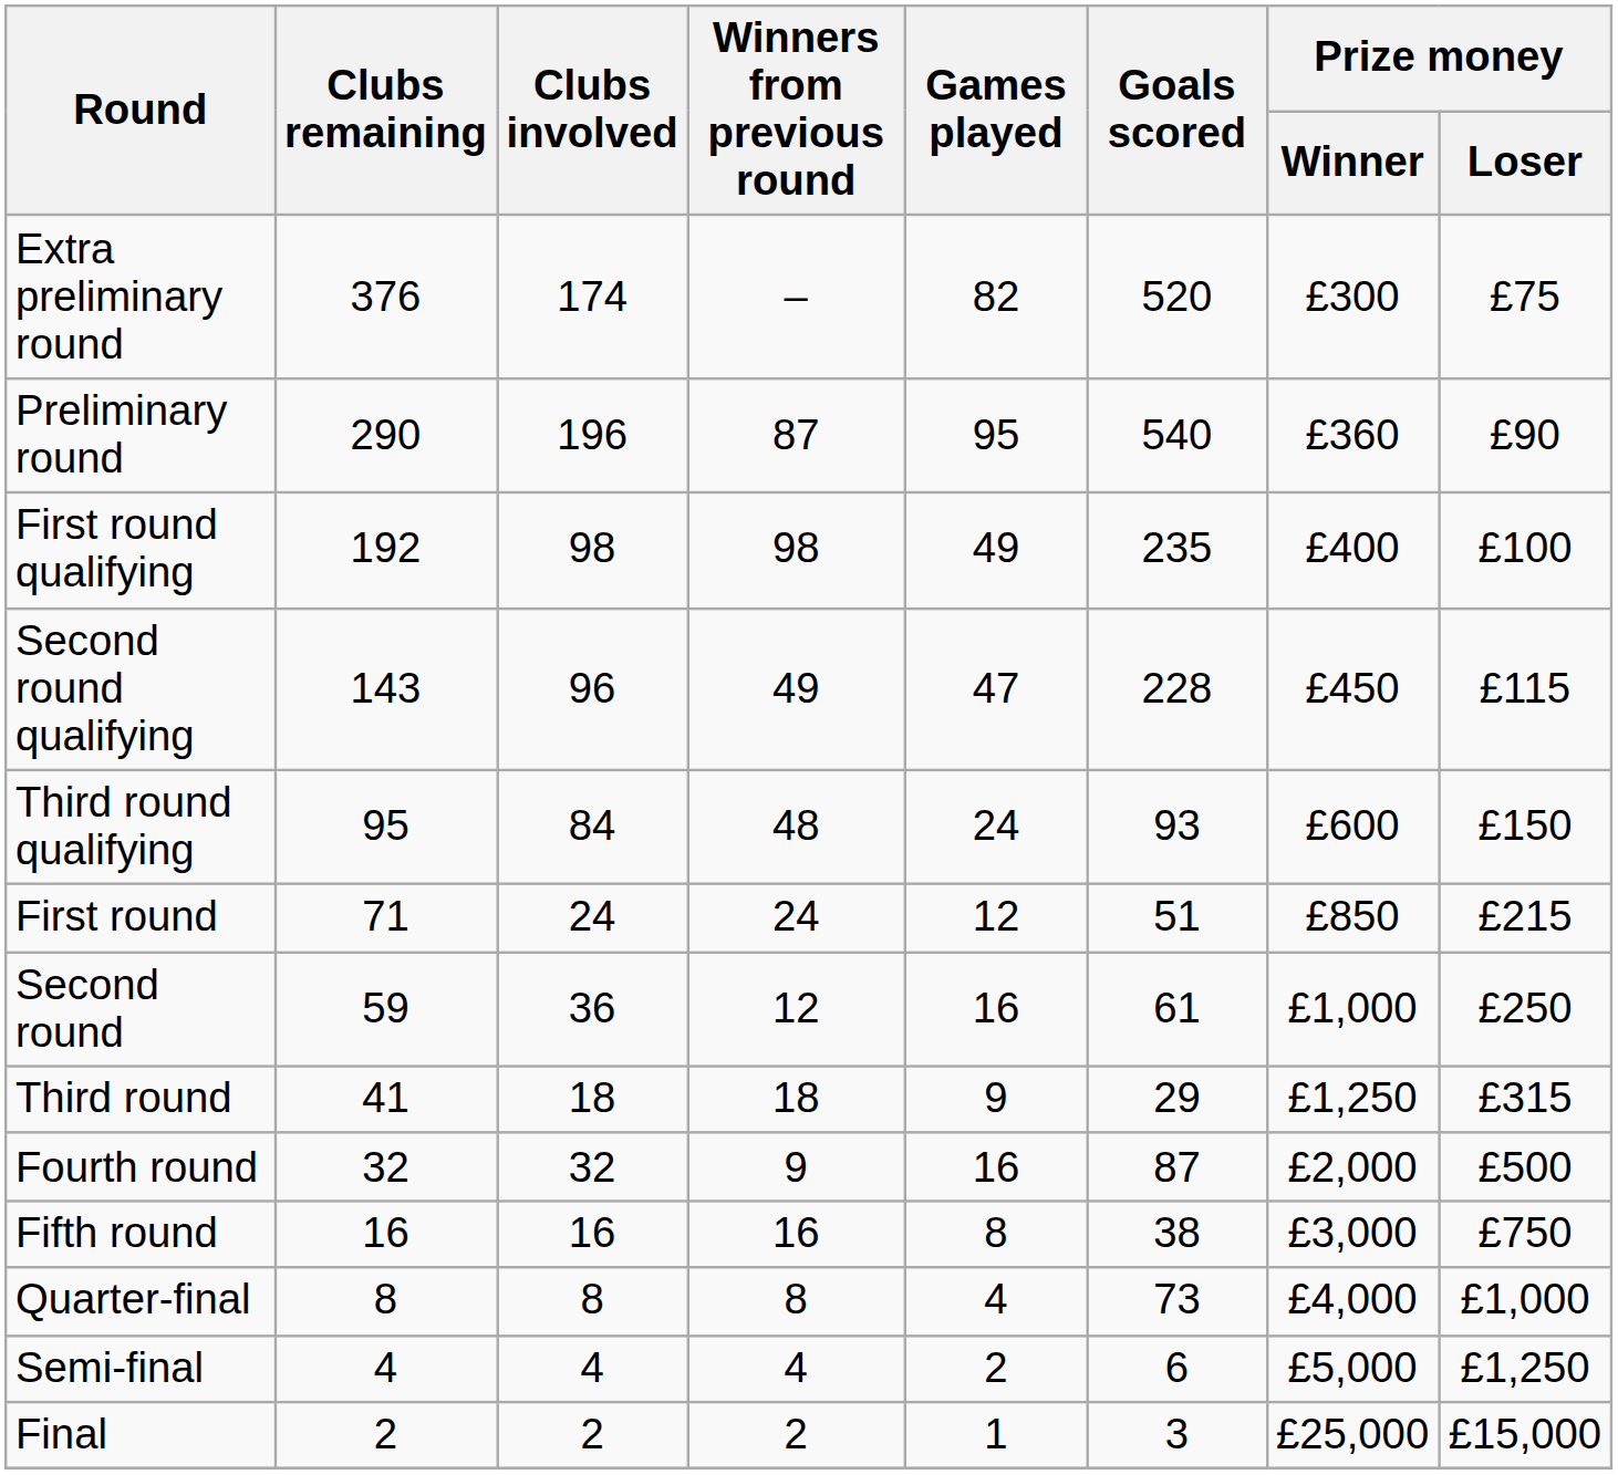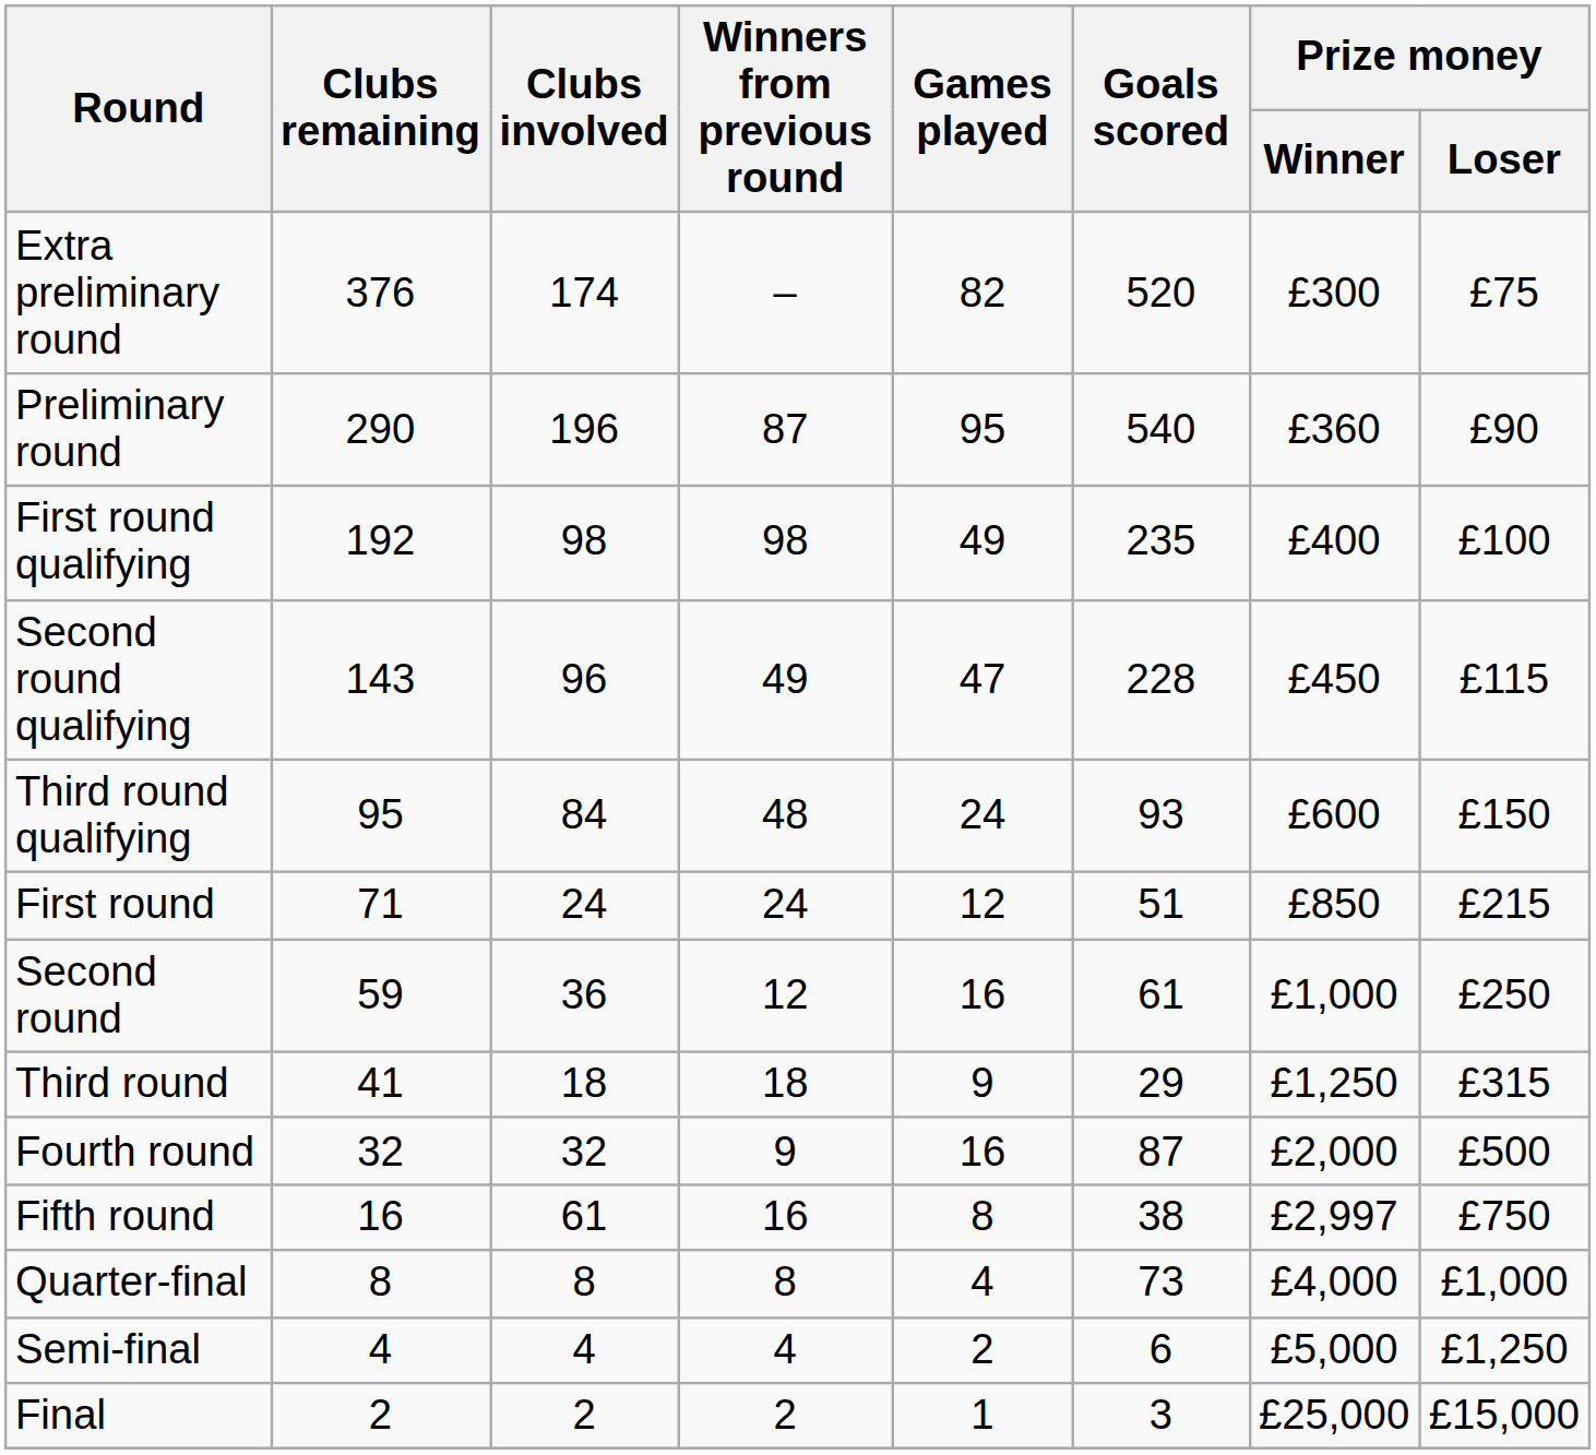 <table class="wikitable" style="text-align:center;">
 <tr>
 <th rowspan = 2>Round</th>
 <th rowspan = 2>Clubs<br>remaining</th>
 <th rowspan = 2>Clubs<br>involved</th>
 <th rowspan = 2>Winners from<br>previous round</th>
 <th rowspan = 2>Games played</th>
 <th rowspan = 2>Goals scored</th>
 <th colspan = 2>Prize money</th>
 </tr>
 <tr>
 <th>Winner</th>
 <th>Loser</th>
 </tr>
 <tr>
 <td style="text-align:left;">Extra preliminary round</td>
 <td>376</td>
 <td>174</td>
 <td>–</td>
 <td>82</td>
 <td>520</td>
 <td>£300</td>
 <td>£75</td>
 </tr>
 <tr>
 <td style="text-align:left;">Preliminary round</td>
 <td>290</td>
 <td>196</td>
 <td>87</td>
 <td>95</td>
 <td>540</td>
 <td>£360</td>
 <td>£90</td>
 </tr>
 <tr>
 <td style="text-align:left;">First round qualifying</td>
 <td>192</td>
 <td>98</td>
 <td>98</td>
 <td>49</td>
 <td>235</td>
 <td>£400</td>
 <td>£100</td>
 </tr>
 <tr>
 <td style="text-align:left;">Second round qualifying</td>
 <td>143</td>
 <td>96</td>
 <td>49</td>
 <td>47</td>
 <td>228</td>
 <td>£450</td>
 <td>£115</td>
 </tr>
 <tr>
 <td style="text-align:left;">Third round qualifying</td>
 <td>95</td>
 <td>84</td>
 <td>48</td>
 <td>24</td>
 <td>93</td>
 <td>£600</td>
 <td>£150</td>
 </tr>
 <tr>
 <td style="text-align:left;">First round</td>
 <td>71</td>
 <td>24</td>
 <td>24</td>
 <td>12</td>
 <td>51</td>
 <td>£850</td>
 <td>£215</td>
 </tr>
 <tr>
 <td style="text-align:left;">Second round</td>
 <td>59</td>
 <td>36</td>
 <td>12</td>
 <td>16</td>
 <td>61</td>
 <td>£1,000</td>
 <td>£250</td>
 </tr>
 <tr>
 <td style="text-align:left;">Third round</td>
 <td>41</td>
 <td>18</td>
 <td>18</td>
 <td>9</td>
 <td>29</td>
 <td>£1,250</td>
 <td>£315</td>
 </tr>
 <tr>
 <td style="text-align:left;">Fourth round</td>
 <td>32</td>
 <td>32</td>
 <td>9</td>
 <td>16</td>
 <td>87</td>
 <td>£2,000</td>
 <td>£500</td>
 </tr>
 <tr>
 <td style="text-align:left;">Fifth round</td>
 <td>16</td>
-<td>16</td>
+<td>61</td>
 <td>16</td>
 <td>8</td>
 <td>38</td>
-<td>£3,000</td>
+<td>£2,997</td>
 <td>£750</td>
 </tr>
 <tr>
 <td style="text-align:left;">Quarter-final</td>
 <td>8</td>
 <td>8</td>
 <td>8</td>
 <td>4</td>
 <td>73</td>
 <td>£4,000</td>
 <td>£1,000</td>
 </tr>
 <tr>
 <td style="text-align:left;">Semi-final</td>
 <td>4</td>
 <td>4</td>
 <td>4</td>
 <td>2</td>
 <td>6</td>
 <td>£5,000</td>
 <td>£1,250</td>
 </tr>
 <tr>
 <td style="text-align:left;">Final</td>
 <td>2</td>
 <td>2</td>
 <td>2</td>
 <td>1</td>
 <td>3</td>
 <td>£25,000</td>
 <td>£15,000</td>
 </tr>
 <tr>
 </tr>
 </table>
